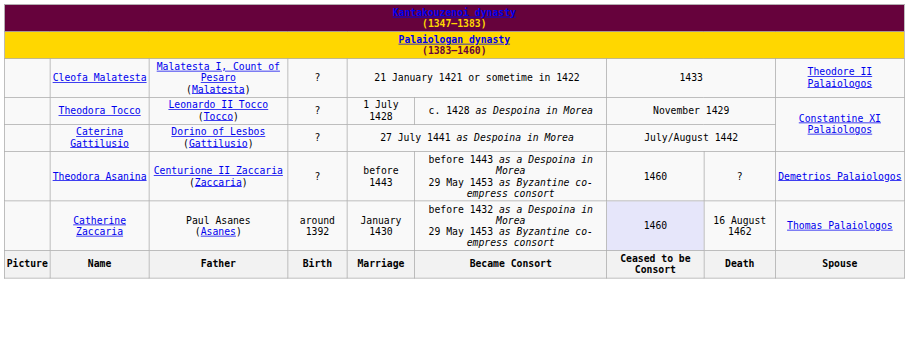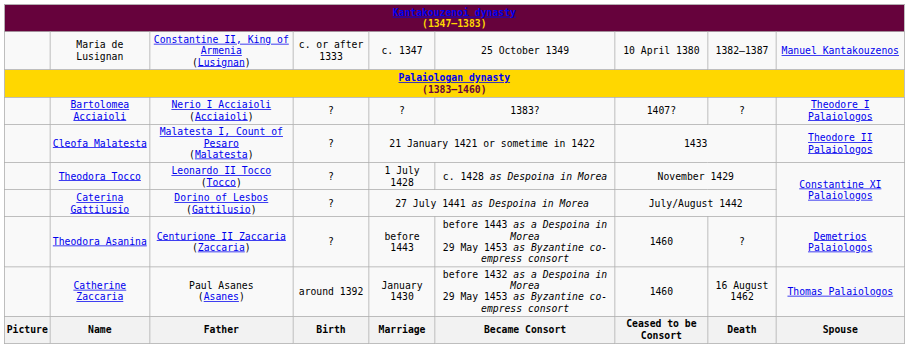 <table width=95% class="wikitable" style="text-align:center;">
 <tr>
 <td colspan="9" style="background-color:#66023C;color:gold;"><strong><a href='#'><span>Kantakouzenoi dynasty</span></a></strong><br><strong>(1347–1383)</strong></td>
 </tr>
 <tr>
+<td></td>
+<td>Maria de Lusignan</td>
+<td><a href='#'>Constantine II, King of Armenia</a><br>(<a href='#'>Lusignan</a>)</td>
+<td>c. or after 1333</td>
+<td>c. 1347</td>
+<td>25 October 1349</td>
+<td>10 April 1380</td>
+<td>1382–1387</td>
+<td><a href='#'>Manuel Kantakouzenos</a></td>
+</tr>
+<tr>
 <td colspan="9" style="background-color:gold;color:#66023C;"><a href='#'><strong><span>Palaiologan dynasty</span></strong></a><br><strong>(1383–1460)</strong></td>
+</tr>
+<tr>
+<td></td>
+<td><a href='#'>Bartolomea Acciaioli</a></td>
+<td><a href='#'>Nerio I Acciaioli</a><br>(<a href='#'>Acciaioli</a>)</td>
+<td>?</td>
+<td>?</td>
+<td>1383?</td>
+<td>1407?</td>
+<td>?</td>
+<td><a href='#'>Theodore I Palaiologos</a></td>
 </tr>
 <tr>
 <td></td>
 <td><a href='#'>Cleofa Malatesta</a></td>
 <td><a href='#'>Malatesta I, Count of Pesaro</a><br>(<a href='#'>Malatesta</a>)</td>
 <td>?</td>
 <td colspan="2">21 January 1421 or sometime in 1422</td>
 <td colspan="2">1433</td>
 <td><a href='#'>Theodore II Palaiologos</a></td>
 </tr>
 <tr>
 <td></td>
 <td><a href='#'>Theodora Tocco</a></td>
 <td><a href='#'>Leonardo II Tocco</a><br>(<a href='#'>Tocco</a>)</td>
 <td>?</td>
 <td>1 July 1428</td>
 <td>c. 1428 <em>as Despoina in Morea</em></td>
 <td colspan="2">November 1429</td>
 <td rowspan="2"><a href='#'>Constantine XI Palaiologos</a></td>
 </tr>
 <tr>
 <td></td>
 <td><a href='#'>Caterina Gattilusio</a></td>
 <td><a href='#'>Dorino of Lesbos</a><br>(<a href='#'>Gattilusio</a>)</td>
 <td>?</td>
 <td colspan="2">27 July 1441 <em>as Despoina in Morea</em></td>
 <td colspan="2">July/August 1442</td>
 </tr>
 <tr>
 <td></td>
 <td><a href='#'>Theodora Asanina</a></td>
 <td><a href='#'>Centurione II Zaccaria</a><br>(<a href='#'>Zaccaria</a>)</td>
 <td>?</td>
 <td>before 1443</td>
 <td>before 1443 <em>as a Despoina in Morea</em><br>29 May 1453 <em>as Byzantine co-empress consort</em></td>
 <td>1460</td>
 <td>?</td>
 <td><a href='#'>Demetrios Palaiologos</a></td>
 </tr>
 <tr>
 <td></td>
 <td><a href='#'>Catherine Zaccaria</a></td>
 <td>Paul Asanes<br>(<a href='#'>Asanes</a>)</td>
 <td>around 1392</td>
 <td>January 1430</td>
 <td>before 1432 <em>as a Despoina in Morea</em><br>29 May 1453 <em>as Byzantine co-empress consort</em></td>
-<td style="background: lavender;">1460</td>
+<td>1460</td>
 <td>16 August 1462</td>
 <td><a href='#'>Thomas Palaiologos</a></td>
 </tr>
 <tr>
 <th>Picture</th>
 <th>Name</th>
 <th>Father</th>
 <th>Birth</th>
 <th>Marriage</th>
 <th>Became Consort</th>
 <th>Ceased to be Consort</th>
 <th>Death</th>
 <th>Spouse</th>
 </tr>
 </table>
